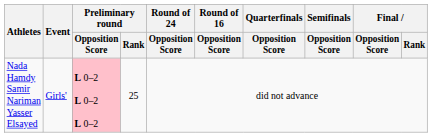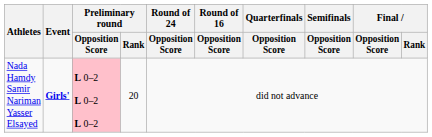 <table class=wikitable style="font-size:90%">
 <tr>
 <th rowspan=2>Athletes</th>
 <th rowspan=2>Event</th>
 <th colspan=2>Preliminary round</th>
 <th>Round of 24</th>
 <th>Round of 16</th>
 <th>Quarterfinals</th>
 <th>Semifinals</th>
 <th colspan=2>Final / </th>
 </tr>
 <tr style="font-size:95%">
 <th>Opposition<br>Score</th>
 <th>Rank</th>
 <th>Opposition<br>Score</th>
 <th>Opposition<br>Score</th>
 <th>Opposition<br>Score</th>
 <th>Opposition<br>Score</th>
 <th>Opposition<br>Score</th>
 <th>Rank</th>
 </tr>
 <tr align=center>
 <td align=left><a href='#'>Nada Hamdy Samir</a><br><a href='#'>Nariman Yasser Elsayed</a></td>
-<td align=left><a href='#'>Girls'</a></td>
+<td align=left><strong><a href='#'>Girls'</a></strong></td>
 <td align=left style="background: pink;"><br> <strong>L</strong> 0–2<br><br> <strong>L</strong> 0–2<br><br> <strong>L</strong> 0–2</td>
-<td>25</td>
+<td>20</td>
 <td colspan=6>did not advance</td>
 </tr>
 </table>
